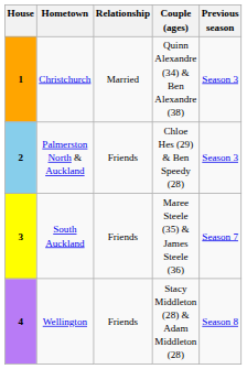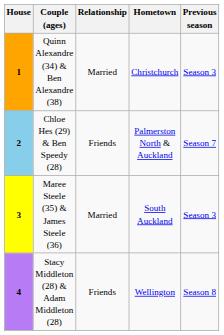 <table class="wikitable" style="text-align: center; font-size: 9pt; line-height:16px; width:40%">
 <tr valign="top">
 <th>House</th>
+<th>Couple (ages)</th>
+<th>Relationship</th>
 <th>Hometown</th>
-<th>Relationship</th>
-<th>Couple (ages)</th>
 <th>Previous season</th>
 </tr>
 <tr>
 <th style="background:orange">1</th>
+<td>Quinn Alexandre (34) & Ben Alexandre (38)</td>
+<td>Married</td>
 <td><a href='#'>Christchurch</a></td>
-<td>Married</td>
-<td>Quinn Alexandre (34) & Ben Alexandre (38)</td>
 <td><a href='#'>Season 3</a></td>
 </tr>
 <tr>
 <th style="background:skyblue">2</th>
+<td>Chloe Hes (29) & Ben Speedy (28)</td>
+<td>Friends</td>
 <td><a href='#'>Palmerston North</a> & <a href='#'>Auckland</a></td>
-<td>Friends</td>
-<td>Chloe Hes (29) & Ben Speedy (28)</td>
+<td><a href='#'>Season 7</a></td>
+</tr>
+<tr>
+<th style="background:yellow">3</th>
+<td>Maree Steele (35) & James Steele (36)</td>
+<td>Married</td>
+<td><a href='#'>South Auckland</a></td>
 <td><a href='#'>Season 3</a></td>
 </tr>
 <tr>
-<th style="background:yellow">3</th>
-<td><a href='#'>South Auckland</a></td>
+<th style="background:#B87BF6">4</th>
+<td>Stacy Middleton (28) & Adam Middleton (28)</td>
 <td>Friends</td>
-<td>Maree Steele (35) & James Steele (36)</td>
-<td><a href='#'>Season 7</a></td>
-</tr>
-<tr>
-<th style="background:#B87BF6">4</th>
 <td><a href='#'>Wellington</a></td>
-<td>Friends</td>
-<td>Stacy Middleton (28) & Adam Middleton (28)</td>
 <td><a href='#'>Season 8</a></td>
 </tr>
 </table>
